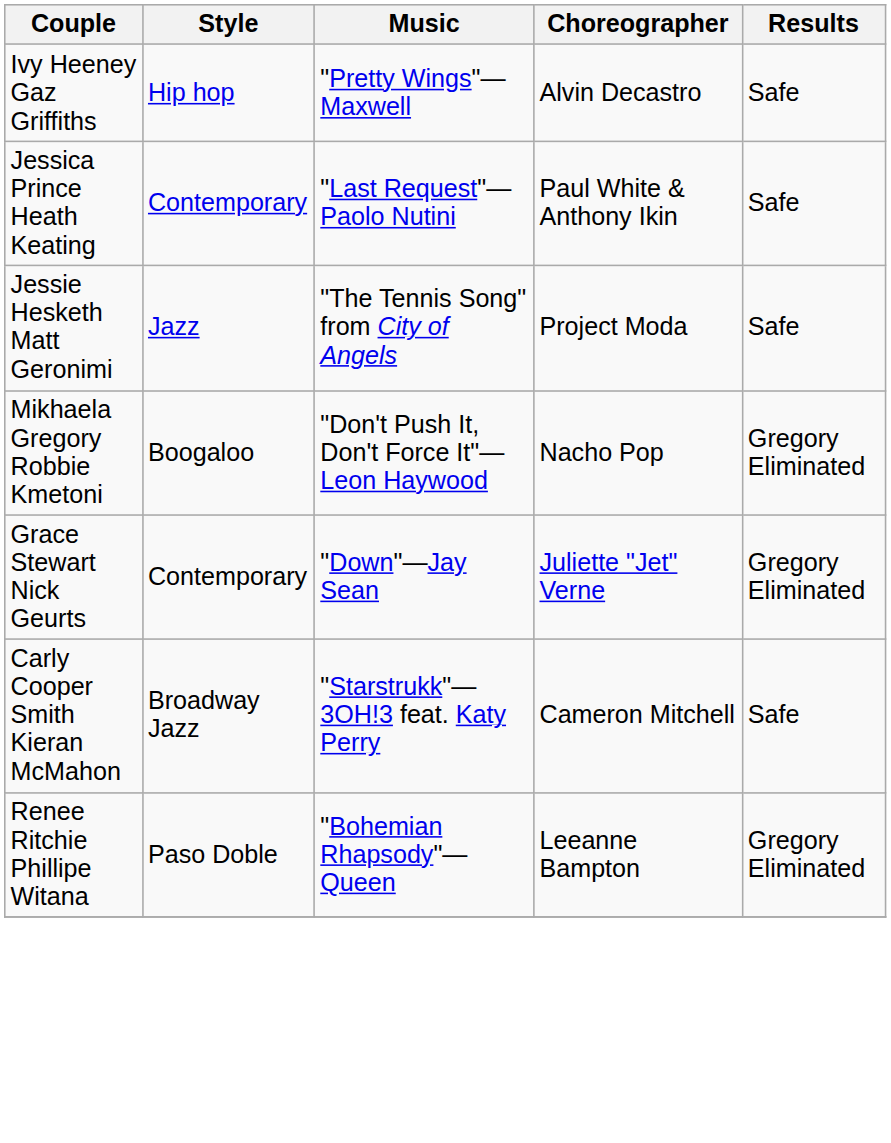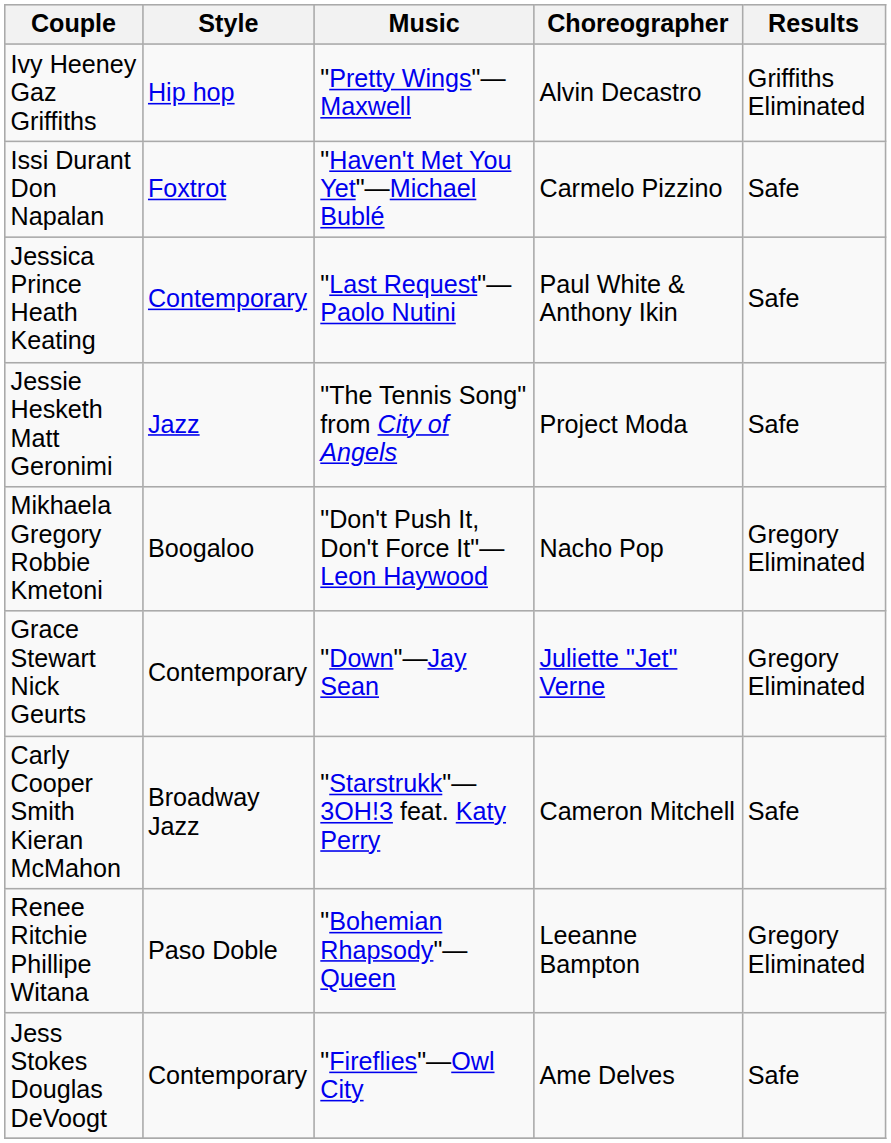 <table class="wikitable" width="90%">
 <tr>
 <th>Couple</th>
 <th>Style</th>
 <th>Music</th>
 <th>Choreographer</th>
 <th>Results</th>
 </tr>
 <tr>
 <td>Ivy Heeney <br> Gaz Griffiths</td>
 <td><a href='#'>Hip hop</a></td>
 <td>"<a href='#'>Pretty Wings</a>"—<a href='#'>Maxwell</a></td>
 <td>Alvin Decastro</td>
+<td>Griffiths Eliminated</td>
+</tr>
+<tr>
+<td>Issi Durant <br> Don Napalan</td>
+<td><a href='#'>Foxtrot</a></td>
+<td>"<a href='#'>Haven't Met You Yet</a>"—<a href='#'>Michael Bublé</a></td>
+<td>Carmelo Pizzino</td>
 <td>Safe</td>
 </tr>
 <tr>
 <td>Jessica Prince <br> Heath Keating</td>
 <td><a href='#'>Contemporary</a></td>
 <td>"<a href='#'>Last Request</a>"—<a href='#'>Paolo Nutini</a></td>
 <td>Paul White & Anthony Ikin</td>
 <td>Safe</td>
 </tr>
 <tr>
 <td>Jessie Hesketh <br> Matt Geronimi</td>
 <td><a href='#'>Jazz</a></td>
 <td>"The Tennis Song" from <em><a href='#'>City of Angels</a></em></td>
 <td>Project Moda</td>
 <td>Safe</td>
 </tr>
 <tr>
 <td>Mikhaela Gregory <br> Robbie Kmetoni</td>
 <td>Boogaloo</td>
 <td>"Don't Push It, Don't Force It"—<a href='#'>Leon Haywood</a></td>
 <td>Nacho Pop</td>
 <td>Gregory Eliminated</td>
 </tr>
 <tr>
 <td>Grace Stewart <br> Nick Geurts</td>
 <td>Contemporary</td>
 <td>"<a href='#'>Down</a>"—<a href='#'>Jay Sean</a></td>
 <td><a href='#'>Juliette "Jet" Verne</a></td>
 <td>Gregory Eliminated</td>
 </tr>
 <tr>
 <td>Carly Cooper Smith <br> Kieran McMahon</td>
 <td>Broadway Jazz</td>
 <td>"<a href='#'>Starstrukk</a>"—<a href='#'>3OH!3</a> feat. <a href='#'>Katy Perry</a></td>
 <td>Cameron Mitchell</td>
 <td>Safe</td>
 </tr>
 <tr>
 <td>Renee Ritchie <br> Phillipe Witana</td>
 <td>Paso Doble</td>
 <td>"<a href='#'>Bohemian Rhapsody</a>"—<a href='#'>Queen</a></td>
 <td>Leeanne Bampton</td>
 <td>Gregory Eliminated</td>
 </tr>
 <tr>
+<td>Jess Stokes <br> Douglas DeVoogt</td>
+<td>Contemporary</td>
+<td>"<a href='#'>Fireflies</a>"—<a href='#'>Owl City</a></td>
+<td>Ame Delves</td>
+<td>Safe</td>
+</tr>
+<tr>
 </tr>
 </table>
